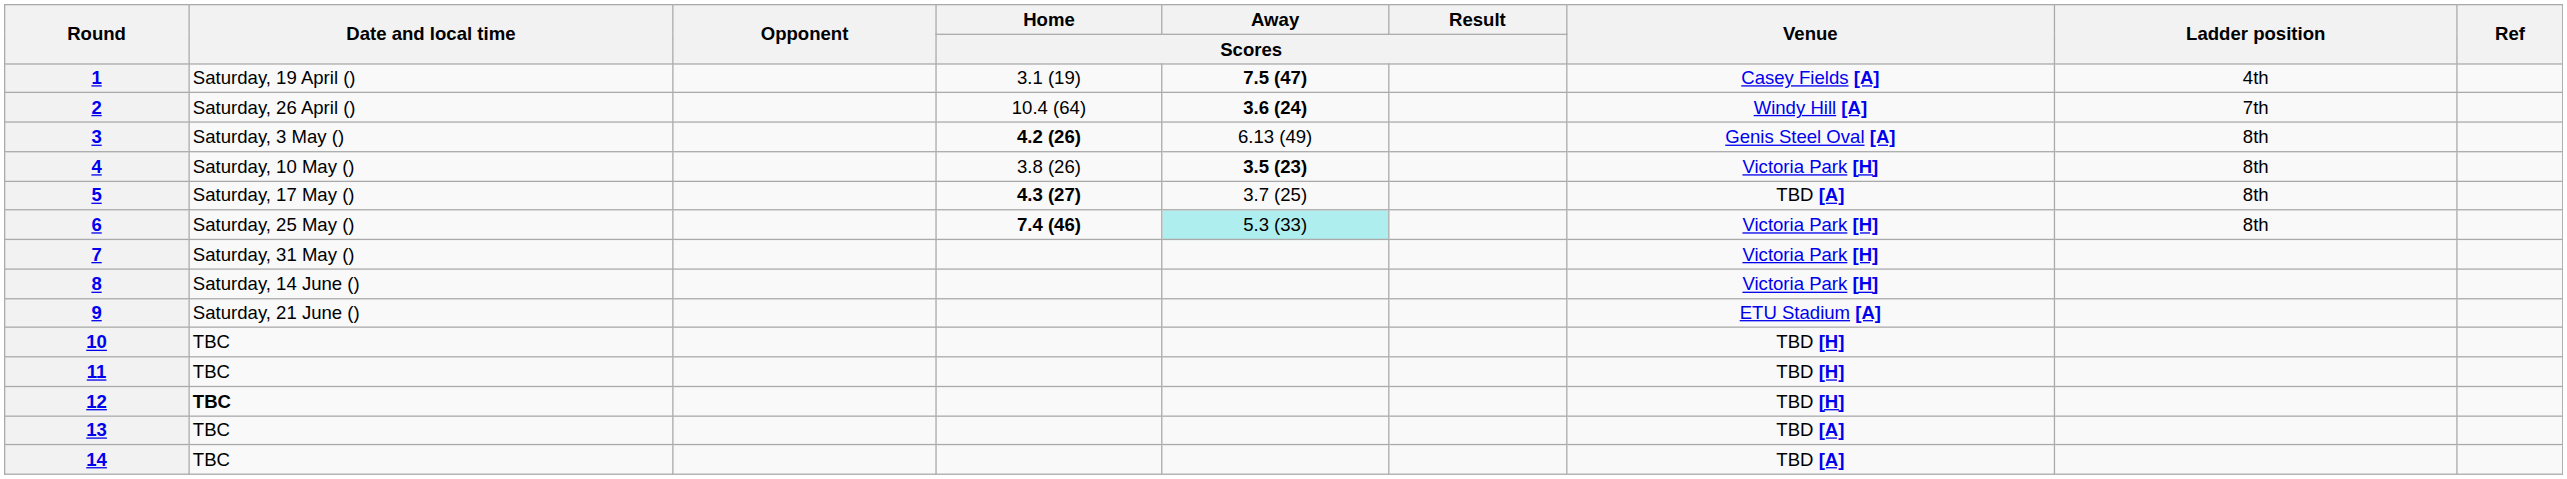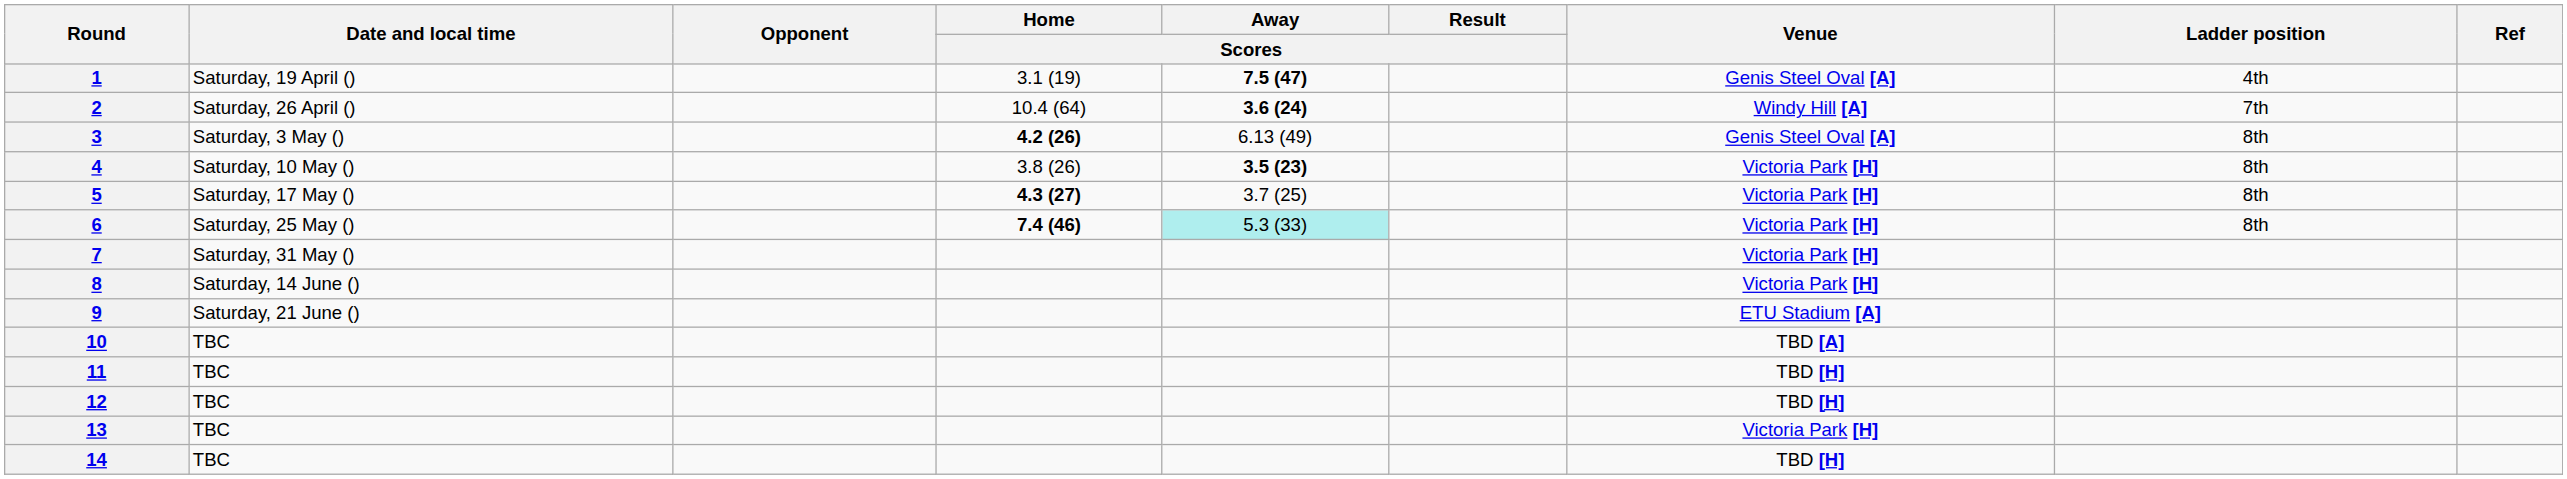 <table class="wikitable plainrowheaders" style="font-size:90%; width:100%; text-align:center;">
 <tr>
 <th rowspan="2" scope="col">Round</th>
 <th rowspan="2" scope="col">Date and local time</th>
 <th rowspan="2" scope="col">Opponent</th>
 <th scope="col">Home</th>
 <th scope="col">Away</th>
 <th scope="col">Result</th>
 <th rowspan="2" scope="col">Venue</th>
 <th rowspan="2" scope="col">Ladder position</th>
 <th rowspan="2" scope="col" class="unsortable">Ref</th>
 </tr>
 <tr>
 <th colspan="3" scope="col">Scores</th>
 </tr>
 <tr>
 <th scope="row" style="text-align: center;"><a href='#'>1</a></th>
 <td align="left">Saturday, 19 April ()</td>
 <td align="left"></td>
 <td>3.1 (19)</td>
 <td><strong>7.5 (47)</strong></td>
 <td></td>
-<td><a href='#'>Casey Fields</a> <a href='#'><strong>[A]</strong></a></td>
+<td><a href='#'>Genis Steel Oval</a> <a href='#'><strong>[A]</strong></a></td>
 <td>4th</td>
 <td></td>
 </tr>
 <tr>
 <th scope="row" style="text-align: center;"><a href='#'>2</a></th>
 <td align="left">Saturday, 26 April ()</td>
 <td align="left"></td>
 <td>10.4 (64)</td>
 <td><strong>3.6 (24)</strong></td>
 <td></td>
 <td><a href='#'>Windy Hill</a> <a href='#'><strong>[A]</strong></a></td>
 <td>7th</td>
 <td></td>
 </tr>
 <tr>
 <th scope="row" style="text-align: center;"><a href='#'>3</a></th>
 <td align="left">Saturday, 3 May ()</td>
 <td align="left"></td>
 <td><strong>4.2 (26)</strong></td>
 <td>6.13 (49)</td>
 <td></td>
 <td><a href='#'>Genis Steel Oval</a> <a href='#'><strong>[A]</strong></a></td>
 <td>8th</td>
 <td></td>
 </tr>
 <tr>
 <th scope="row" style="text-align: center;"><a href='#'>4</a></th>
 <td align="left">Saturday, 10 May ()</td>
 <td align="left"></td>
 <td>3.8 (26)</td>
 <td><strong>3.5 (23)</strong></td>
 <td></td>
 <td><a href='#'>Victoria Park</a> <a href='#'><strong>[H]</strong></a></td>
 <td>8th</td>
 <td></td>
 </tr>
 <tr>
 <th scope="row" style="text-align: center;"><a href='#'>5</a></th>
 <td align="left">Saturday, 17 May ()</td>
 <td align="left"></td>
 <td><strong>4.3 (27)</strong></td>
 <td>3.7 (25)</td>
 <td></td>
-<td>TBD <a href='#'><strong>[A]</strong></a></td>
+<td><a href='#'>Victoria Park</a> <a href='#'><strong>[H]</strong></a></td>
 <td>8th</td>
 <td></td>
 </tr>
 <tr>
 <th scope="row" style="text-align: center;"><a href='#'>6</a></th>
 <td align="left">Saturday, 25 May ()</td>
 <td align="left"></td>
 <td><strong>7.4 (46)</strong></td>
 <td style="background: paleturquoise;">5.3 (33)</td>
 <td></td>
 <td><a href='#'>Victoria Park</a> <a href='#'><strong>[H]</strong></a></td>
 <td>8th</td>
 <td></td>
 </tr>
 <tr>
 <th scope="row" style="text-align: center;"><a href='#'>7</a></th>
 <td align="left">Saturday, 31 May ()</td>
 <td align="left"></td>
 <td></td>
 <td></td>
 <td></td>
 <td><a href='#'>Victoria Park</a> <a href='#'><strong>[H]</strong></a></td>
 <td></td>
 <td></td>
 </tr>
 <tr>
 <th scope="row" style="text-align: center;"><a href='#'>8</a></th>
 <td align="left">Saturday, 14 June ()</td>
 <td align="left"></td>
 <td></td>
 <td></td>
 <td></td>
 <td><a href='#'>Victoria Park</a> <a href='#'><strong>[H]</strong></a></td>
 <td></td>
 <td></td>
 </tr>
 <tr>
 <th scope="row" style="text-align: center;"><a href='#'>9</a></th>
 <td align="left">Saturday, 21 June ()</td>
 <td align="left"></td>
 <td></td>
 <td></td>
 <td></td>
 <td><a href='#'>ETU Stadium</a> <a href='#'><strong>[A]</strong></a></td>
 <td></td>
 <td></td>
 </tr>
 <tr>
 <th scope="row" style="text-align: center;"><a href='#'>10</a></th>
 <td align="left">TBC</td>
 <td align="left"></td>
 <td></td>
 <td></td>
 <td></td>
-<td>TBD <a href='#'><strong>[H]</strong></a></td>
+<td>TBD <a href='#'><strong>[A]</strong></a></td>
 <td></td>
 <td></td>
 </tr>
 <tr>
 <th scope="row" style="text-align: center;"><a href='#'>11</a></th>
 <td align="left">TBC</td>
 <td align="left"></td>
 <td></td>
 <td></td>
 <td></td>
 <td>TBD <a href='#'><strong>[H]</strong></a></td>
 <td></td>
 <td></td>
 </tr>
 <tr>
 <th scope="row" style="text-align: center;"><a href='#'>12</a></th>
-<td align="left"><strong>TBC</strong></td>
+<td align="left">TBC</td>
 <td align="left"></td>
 <td></td>
 <td></td>
 <td></td>
 <td>TBD <a href='#'><strong>[H]</strong></a></td>
 <td></td>
 <td></td>
 </tr>
 <tr>
 <th scope="row" style="text-align: center;"><a href='#'>13</a></th>
 <td align="left">TBC</td>
 <td align="left"></td>
 <td></td>
 <td></td>
 <td></td>
-<td>TBD <a href='#'><strong>[A]</strong></a></td>
+<td><a href='#'>Victoria Park</a> <a href='#'><strong>[H]</strong></a></td>
 <td></td>
 <td></td>
 </tr>
 <tr>
 <th scope="row" style="text-align: center;"><a href='#'>14</a></th>
 <td align="left">TBC</td>
 <td align="left"></td>
 <td></td>
 <td></td>
 <td></td>
-<td>TBD <a href='#'><strong>[A]</strong></a></td>
+<td>TBD <a href='#'><strong>[H]</strong></a></td>
 <td></td>
 <td></td>
 </tr>
 </table>
